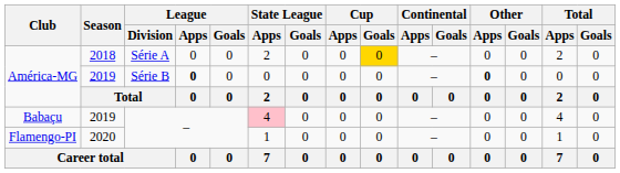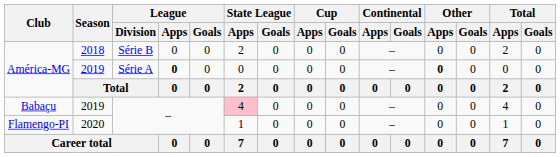 <table class="wikitable" style="text-align: center">
 <tr>
 <th rowspan="2">Club</th>
 <th rowspan="2">Season</th>
 <th colspan="3">League</th>
 <th colspan="2">State League</th>
 <th colspan="2">Cup</th>
 <th colspan="2">Continental</th>
 <th colspan="2">Other</th>
 <th colspan="2">Total</th>
 </tr>
 <tr>
 <th>Division</th>
 <th>Apps</th>
 <th>Goals</th>
 <th>Apps</th>
 <th>Goals</th>
 <th>Apps</th>
 <th>Goals</th>
 <th>Apps</th>
 <th>Goals</th>
 <th>Apps</th>
 <th>Goals</th>
 <th>Apps</th>
 <th>Goals</th>
 </tr>
 <tr>
 <td rowspan="3"><a href='#'>América-MG</a></td>
 <td><a href='#'>2018</a></td>
-<td><a href='#'>Série A</a></td>
+<td><a href='#'>Série B</a></td>
 <td>0</td>
 <td>0</td>
 <td>2</td>
 <td>0</td>
 <td>0</td>
-<td style="background: gold;">0</td>
+<td>0</td>
 <td colspan="2">–</td>
 <td>0</td>
 <td>0</td>
 <td>2</td>
 <td>0</td>
 </tr>
 <tr>
 <td><a href='#'>2019</a></td>
-<td><a href='#'>Série B</a></td>
+<td><a href='#'>Série A</a></td>
 <td><strong>0</strong></td>
 <td>0</td>
 <td>0</td>
 <td>0</td>
 <td>0</td>
 <td>0</td>
 <td colspan="2">–</td>
 <td><strong>0</strong></td>
 <td>0</td>
 <td>0</td>
 <td>0</td>
 </tr>
 <tr>
 <th colspan="2"><strong>Total</strong></th>
 <th>0</th>
 <th>0</th>
 <th>2</th>
 <th>0</th>
 <th>0</th>
 <th>0</th>
 <th>0</th>
 <th>0</th>
 <th>0</th>
 <th>0</th>
 <th>2</th>
 <th>0</th>
 </tr>
 <tr>
 <td><a href='#'>Babaçu</a></td>
 <td>2019</td>
 <td colspan="3" rowspan="2">–</td>
 <td style="background: pink;">4</td>
 <td>0</td>
 <td>0</td>
 <td>0</td>
 <td colspan="2">–</td>
 <td>0</td>
 <td>0</td>
 <td>4</td>
 <td>0</td>
 </tr>
 <tr>
 <td><a href='#'>Flamengo-PI</a></td>
 <td>2020</td>
 <td>1</td>
 <td>0</td>
 <td>0</td>
 <td>0</td>
 <td colspan="2">–</td>
 <td>0</td>
 <td>0</td>
 <td>1</td>
 <td>0</td>
 </tr>
 <tr>
 <th colspan="3"><strong>Career total</strong></th>
 <th>0</th>
 <th>0</th>
 <th>7</th>
 <th>0</th>
 <th>0</th>
 <th>0</th>
 <th>0</th>
 <th>0</th>
 <th>0</th>
 <th>0</th>
 <th>7</th>
 <th>0</th>
 </tr>
 </table>
